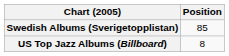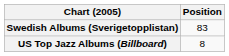 <table class="wikitable plainrowheaders" style="text-align:center">
 <tr>
 <th scope="col">Chart (2005)</th>
 <th scope="col">Position</th>
 </tr>
 <tr>
 <th scope="row">Swedish Albums (Sverigetopplistan)</th>
-<td>85</td>
+<td>83</td>
 </tr>
 <tr>
 <th scope="row">US Top Jazz Albums (<em>Billboard</em>)</th>
 <td>8</td>
 </tr>
 </table>
